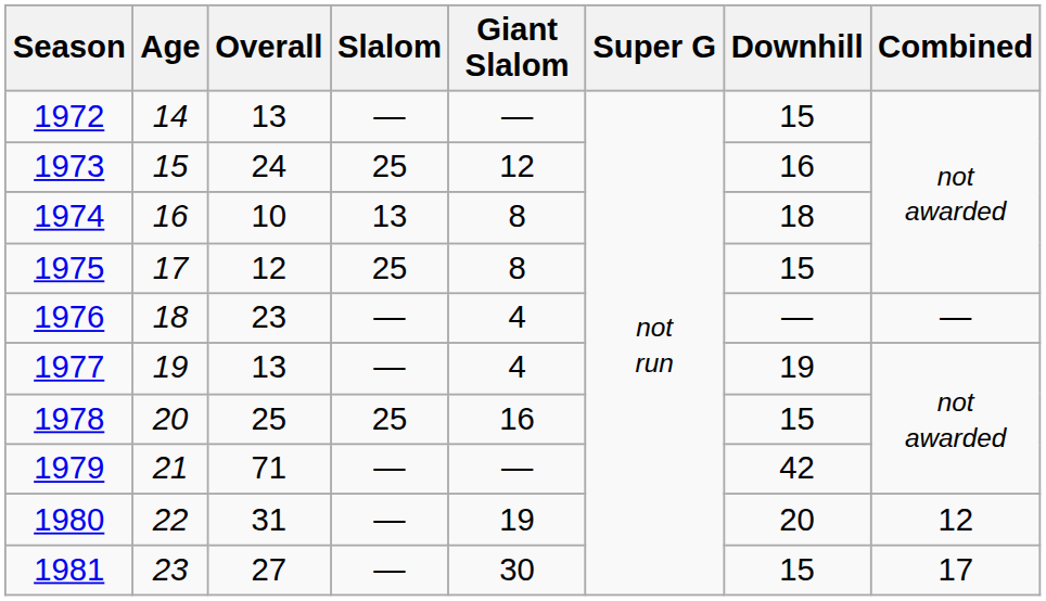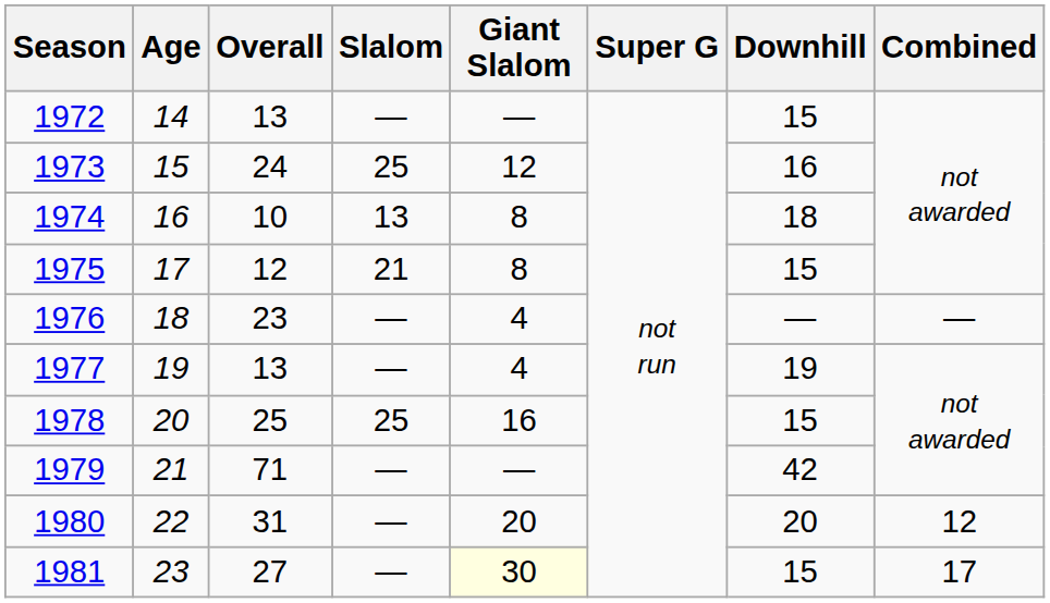 <table class=wikitable style="text-align:center">
 <tr>
 <th>Season</th>
 <th>Age</th>
 <th>Overall</th>
 <th>Slalom</th>
 <th>Giant<br>  Slalom </th>
 <th>Super G</th>
 <th>Downhill</th>
 <th>Combined</th>
 </tr>
 <tr>
 <td><a href='#'>1972</a></td>
 <td><em>14</em></td>
 <td>13</td>
 <td>—</td>
 <td>—</td>
 <td rowspan=10><small><em>not<br>run</em> </small></td>
 <td>15</td>
 <td rowspan=4><small><em>not<br>awarded</em></small></td>
 </tr>
 <tr>
 <td><a href='#'>1973</a></td>
 <td><em>15</em></td>
 <td>24</td>
 <td>25</td>
 <td>12</td>
 <td>16</td>
 </tr>
 <tr>
 <td><a href='#'>1974</a></td>
 <td><em>16</em></td>
 <td>10</td>
 <td>13</td>
 <td>8</td>
 <td>18</td>
 </tr>
 <tr>
 <td><a href='#'>1975</a></td>
 <td><em>17</em></td>
 <td>12</td>
-<td>25</td>
+<td>21</td>
 <td>8</td>
 <td>15</td>
 </tr>
 <tr>
 <td><a href='#'>1976</a></td>
 <td><em>18</em></td>
 <td>23</td>
 <td>—</td>
 <td>4</td>
 <td>—</td>
 <td>—</td>
 </tr>
 <tr>
 <td><a href='#'>1977</a></td>
 <td><em>19</em></td>
 <td>13</td>
 <td>—</td>
 <td>4</td>
 <td>19</td>
 <td rowspan=3><small><em>not<br>awarded</em></small></td>
 </tr>
 <tr>
 <td><a href='#'>1978</a></td>
 <td><em>20</em></td>
 <td>25</td>
 <td>25</td>
 <td>16</td>
 <td>15</td>
 </tr>
 <tr>
 <td><a href='#'>1979</a></td>
 <td><em>21</em></td>
 <td>71</td>
 <td>—</td>
 <td>—</td>
 <td>42</td>
 </tr>
 <tr>
 <td><a href='#'>1980</a></td>
 <td><em>22</em></td>
 <td>31</td>
 <td>—</td>
-<td>19</td>
+<td>20</td>
 <td>20</td>
 <td>12</td>
 </tr>
 <tr>
 <td><a href='#'>1981</a></td>
 <td><em>23</em></td>
 <td>27</td>
 <td>—</td>
-<td>30</td>
+<td style="background: lightyellow;">30</td>
 <td>15</td>
 <td>17</td>
 </tr>
 </table>
